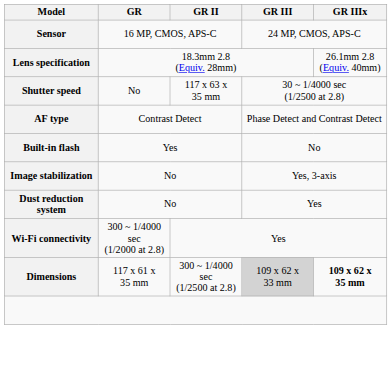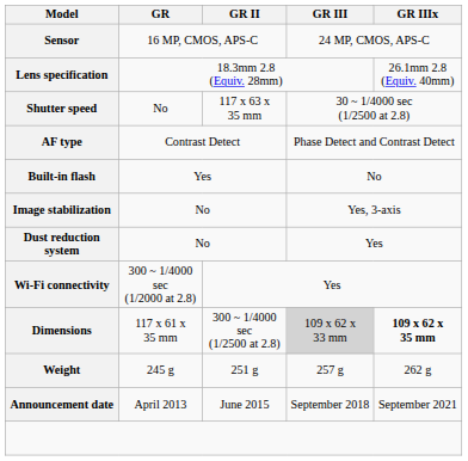 <table border="1" style="text-align:center;" class="wikitable">
 <tr style="height: 20px;">
 <th>Model</th>
 <th>GR</th>
 <th>GR II</th>
 <th>GR III</th>
 <th>GR IIIx</th>
 </tr>
 <tr style="height: 45px;">
 <th>Sensor</th>
 <td colspan="2">16 MP, CMOS, APS-C</td>
 <td colspan="2">24 MP, CMOS, APS-C</td>
 </tr>
 <tr style="height: 45px;">
 <th>Lens specification</th>
 <td colspan="3">18.3mm 2.8<br> (<a href='#'>Equiv.</a> 28mm)</td>
 <td>26.1mm 2.8<br> (<a href='#'>Equiv.</a> 40mm)</td>
 </tr>
 <tr style="height: 45px;">
 <th>Shutter speed</th>
 <td>No</td>
 <td>117 x 63 x 35 mm</td>
 <td colspan="2">30 ~ 1/4000 sec<br>(1/2500 at 2.8)</td>
 </tr>
 <tr style="height: 45px;">
 <th>AF type</th>
 <td colspan="2">Contrast Detect</td>
 <td colspan="2">Phase Detect and Contrast Detect</td>
 </tr>
 <tr style="height: 45px;">
 <th>Built-in flash</th>
 <td colspan="2">Yes</td>
 <td colspan="2">No</td>
 </tr>
 <tr style="height: 45px;">
 <th>Image stabilization</th>
 <td colspan="2">No</td>
 <td colspan="2">Yes, 3-axis</td>
 </tr>
 <tr style="height: 45px;">
 <th>Dust reduction system</th>
 <td colspan="2">No</td>
 <td colspan="2">Yes</td>
 </tr>
 <tr style="height: 45px;">
 <th>Wi-Fi connectivity</th>
 <td>300 ~ 1/4000 sec<br>(1/2000 at 2.8)</td>
 <td colspan="3">Yes</td>
 </tr>
 <tr style="height: 45px;">
 <th>Dimensions</th>
 <td>117 x 61 x 35 mm</td>
 <td>300 ~ 1/4000 sec<br>(1/2500 at 2.8)</td>
 <td style="background: lightgrey;">109 x 62 x 33 mm</td>
 <td><strong>109 x 62 x 35 mm</strong></td>
 </tr>
 <tr style="height: 45px;">
+<th>Weight</th>
+<td>245 g</td>
+<td>251 g</td>
+<td>257 g</td>
+<td>262 g</td>
+</tr>
+<tr style="height: 45px;">
+<th>Announcement date</th>
+<td>April 2013</td>
+<td>June 2015</td>
+<td>September 2018</td>
+<td>September 2021</td>
+</tr>
+<tr style="height: 45px;">
 </tr>
 </table>
